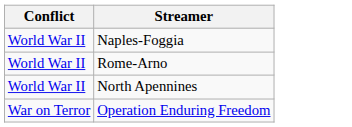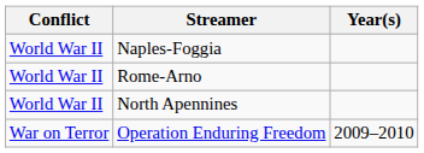 <table class="wikitable" align="left">
 <tr bgcolor="#efefef">
 <th>Conflict</th>
 <th>Streamer</th>
+<th>Year(s)</th>
 </tr>
 <tr>
 <td><a href='#'>World War II</a></td>
 <td>Naples-Foggia</td>
+<td></td>
 </tr>
 <tr>
 <td><a href='#'>World War II</a></td>
 <td>Rome-Arno</td>
+<td></td>
 </tr>
 <tr>
 <td><a href='#'>World War II</a></td>
 <td>North Apennines</td>
+<td></td>
 </tr>
 <tr>
 <td><a href='#'>War on Terror</a></td>
 <td><a href='#'>Operation Enduring Freedom</a></td>
+<td>2009–2010</td>
 </tr>
 </table>
